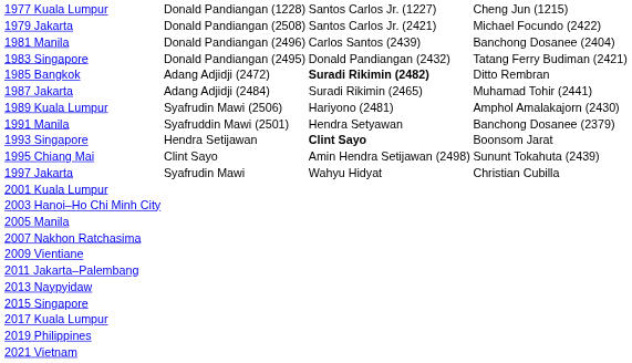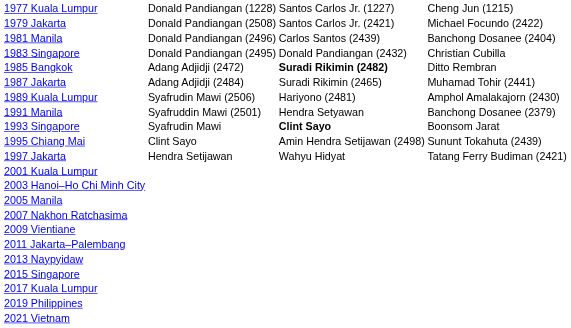 <table>
 <tr>
 <td><a href='#'>1977 Kuala Lumpur</a></td>
 <td> Donald Pandiangan (1228)</td>
 <td> Santos Carlos Jr. (1227)</td>
 <td> Cheng Jun (1215)</td>
 </tr>
 <tr>
 <td><a href='#'>1979 Jakarta</a></td>
 <td> Donald Pandiangan (2508)</td>
 <td> Santos Carlos Jr. (2421)</td>
 <td> Michael Focundo (2422)</td>
 </tr>
 <tr>
 <td><a href='#'>1981 Manila</a></td>
 <td> Donald Pandiangan (2496)</td>
 <td> Carlos Santos (2439)</td>
 <td> Banchong Dosanee (2404)</td>
 </tr>
 <tr>
 <td><a href='#'>1983 Singapore</a></td>
 <td> Donald Pandiangan (2495)</td>
 <td> Donald Pandiangan (2432)</td>
-<td> Tatang Ferry Budiman (2421)</td>
+<td> Christian Cubilla</td>
 </tr>
 <tr>
 <td><a href='#'>1985 Bangkok</a></td>
 <td> Adang Adjidji (2472)</td>
 <td><strong> Suradi Rikimin (2482)</strong></td>
 <td> Ditto Rembran</td>
 </tr>
 <tr>
 <td><a href='#'>1987 Jakarta</a></td>
 <td> Adang Adjidji (2484)</td>
 <td> Suradi Rikimin (2465)</td>
 <td> Muhamad Tohir (2441)</td>
 </tr>
 <tr>
 <td><a href='#'>1989 Kuala Lumpur</a></td>
 <td> Syafrudin Mawi (2506)</td>
 <td> Hariyono (2481)</td>
 <td> Amphol Amalakajorn (2430)</td>
 </tr>
 <tr>
 <td><a href='#'>1991 Manila</a></td>
 <td> Syafruddin Mawi (2501)</td>
 <td> Hendra Setyawan</td>
 <td> Banchong Dosanee (2379)</td>
 </tr>
 <tr>
 <td><a href='#'>1993 Singapore</a></td>
-<td> Hendra Setijawan</td>
+<td> Syafrudin Mawi</td>
 <td><strong> Clint Sayo</strong></td>
 <td> Boonsom Jarat</td>
 </tr>
 <tr>
 <td><a href='#'>1995 Chiang Mai</a></td>
 <td> Clint Sayo</td>
 <td> Amin Hendra Setijawan (2498)</td>
 <td> Sununt Tokahuta (2439)</td>
 </tr>
 <tr>
 <td><a href='#'>1997 Jakarta</a></td>
-<td> Syafrudin Mawi</td>
+<td> Hendra Setijawan</td>
 <td> Wahyu Hidyat</td>
-<td> Christian Cubilla</td>
+<td> Tatang Ferry Budiman (2421)</td>
 </tr>
 <tr>
 <td><a href='#'>2001 Kuala Lumpur</a></td>
 <td></td>
 <td></td>
 <td></td>
 </tr>
 <tr>
 <td><a href='#'>2003 Hanoi–Ho Chi Minh City</a></td>
 <td></td>
 <td></td>
 <td></td>
 </tr>
 <tr>
 <td><a href='#'>2005 Manila</a></td>
 <td></td>
 <td></td>
 <td></td>
 </tr>
 <tr>
 <td><a href='#'>2007 Nakhon Ratchasima</a></td>
 <td></td>
 <td></td>
 <td></td>
 </tr>
 <tr>
 <td><a href='#'>2009 Vientiane</a></td>
 <td></td>
 <td></td>
 <td></td>
 </tr>
 <tr>
 <td><a href='#'>2011 Jakarta–Palembang</a></td>
 <td></td>
 <td></td>
 <td></td>
 </tr>
 <tr>
 <td><a href='#'>2013 Naypyidaw</a></td>
 <td></td>
 <td></td>
 <td></td>
 </tr>
 <tr>
 <td><a href='#'>2015 Singapore</a></td>
 <td></td>
 <td></td>
 <td></td>
 </tr>
 <tr>
 <td><a href='#'>2017 Kuala Lumpur</a></td>
 <td></td>
 <td></td>
 <td></td>
 </tr>
 <tr>
 <td><a href='#'>2019 Philippines</a></td>
 <td></td>
 <td></td>
 <td></td>
 </tr>
 <tr>
 <td><a href='#'>2021 Vietnam</a></td>
 <td></td>
 <td></td>
 <td></td>
 </tr>
 </table>
